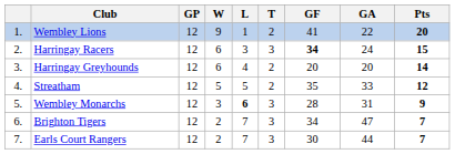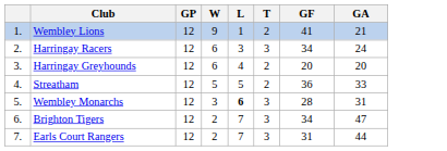 <table class="wikitable">
 <tr>
 <th width="30"></th>
 <th width="200">Club</th>
 <th width="30">GP</th>
 <th width="30">W</th>
 <th width="30">L</th>
 <th width="30">T</th>
 <th width="70">GF</th>
 <th width="70">GA</th>
-<th width="70">Pts</th>
 </tr>
 <tr bgcolor="#BCD2EE" align="center">
 <td>1.</td>
 <td align="left"><a href='#'>Wembley Lions</a></td>
 <td>12</td>
 <td>9</td>
 <td>1</td>
 <td>2</td>
 <td>41</td>
-<td>22</td>
-<td><strong>20</strong></td>
+<td>21</td>
 </tr>
 <tr bgcolor="#FFFFFF" align="center">
 <td>2.</td>
 <td align="left"><a href='#'>Harringay Racers</a></td>
 <td>12</td>
 <td>6</td>
 <td>3</td>
 <td>3</td>
-<td><strong>34</strong></td>
+<td>34</td>
 <td>24</td>
-<td><strong>15</strong></td>
 </tr>
 <tr bgcolor="#FFFFFF" align="center">
 <td>3.</td>
 <td align="left"><a href='#'>Harringay Greyhounds</a></td>
 <td>12</td>
 <td>6</td>
 <td>4</td>
 <td>2</td>
 <td>20</td>
 <td>20</td>
-<td><strong>14</strong></td>
 </tr>
 <tr bgcolor="#FFFFFF" align="center">
 <td>4.</td>
 <td align="left"><a href='#'>Streatham</a></td>
 <td>12</td>
 <td>5</td>
 <td>5</td>
 <td>2</td>
-<td>35</td>
+<td>36</td>
 <td>33</td>
-<td><strong>12</strong></td>
 </tr>
 <tr bgcolor="#FFFFFF" align="center">
 <td>5.</td>
 <td align="left"><a href='#'>Wembley Monarchs</a></td>
 <td>12</td>
 <td>3</td>
 <td><strong>6</strong></td>
 <td>3</td>
 <td>28</td>
 <td>31</td>
-<td><strong>9</strong></td>
 </tr>
 <tr bgcolor="#FFFFFF" align="center">
 <td>6.</td>
 <td align="left"><a href='#'>Brighton Tigers</a></td>
 <td>12</td>
 <td>2</td>
 <td>7</td>
 <td>3</td>
 <td>34</td>
 <td>47</td>
-<td><strong>7</strong></td>
 </tr>
 <tr bgcolor="#FFFFFF" align="center">
 <td>7.</td>
 <td align="left"><a href='#'>Earls Court Rangers</a></td>
 <td>12</td>
 <td>2</td>
 <td>7</td>
 <td>3</td>
-<td>30</td>
+<td>31</td>
 <td>44</td>
-<td><strong>7</strong></td>
 </tr>
 </table>
